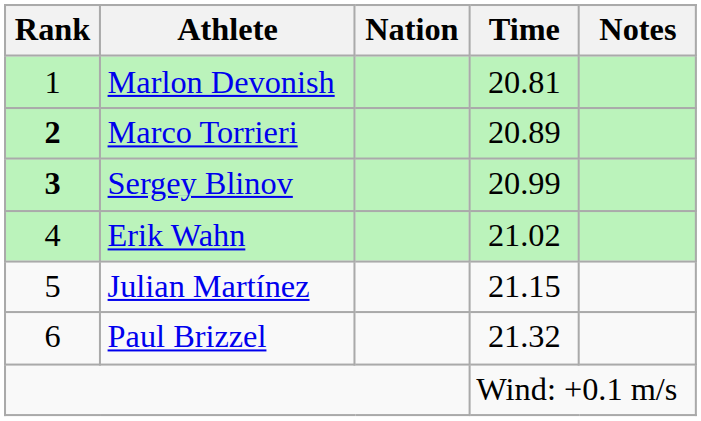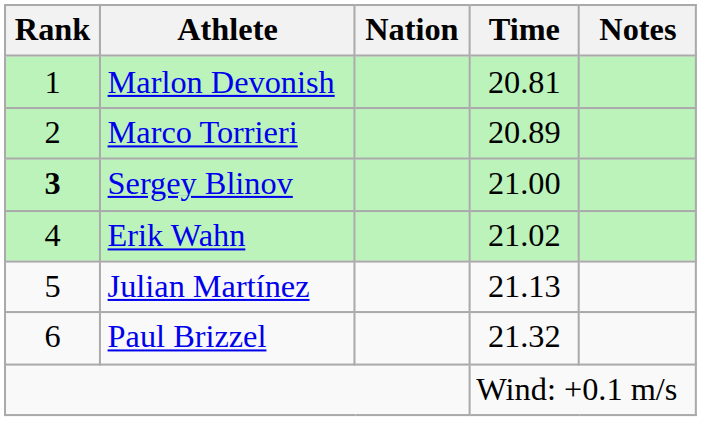 <table class="wikitable sortable" style="text-align:center;width: 55%;">
 <tr>
 <th scope="col">Rank</th>
 <th scope="col">Athlete</th>
 <th scope="col">Nation</th>
 <th scope="col">Time</th>
 <th scope="col">Notes</th>
 </tr>
 <tr bgcolor=bbf3bb>
 <td>1</td>
 <td align=left><a href='#'>Marlon Devonish</a></td>
 <td align=left></td>
 <td>20.81</td>
 <td></td>
 </tr>
 <tr bgcolor=bbf3bb>
-<td><strong>2</strong></td>
+<td>2</td>
 <td align=left><a href='#'>Marco Torrieri</a></td>
 <td align=left></td>
 <td>20.89</td>
 <td></td>
 </tr>
 <tr bgcolor=bbf3bb>
 <td><strong>3</strong></td>
 <td align=left><a href='#'>Sergey Blinov</a></td>
 <td align=left></td>
-<td>20.99</td>
+<td>21.00</td>
 <td></td>
 </tr>
 <tr bgcolor=bbf3bb>
 <td>4</td>
 <td align=left><a href='#'>Erik Wahn</a></td>
 <td align=left></td>
 <td>21.02</td>
 <td></td>
 </tr>
 <tr>
 <td>5</td>
 <td align=left><a href='#'>Julian Martínez</a></td>
 <td align=left></td>
-<td>21.15</td>
+<td>21.13</td>
 <td></td>
 </tr>
 <tr>
 <td>6</td>
 <td align=left><a href='#'>Paul Brizzel</a></td>
 <td align=left></td>
 <td>21.32</td>
 <td></td>
 </tr>
 <tr class="sortbottom">
 <td colspan="3"></td>
 <td colspan="2" style="text-align:left;">Wind: +0.1 m/s</td>
 </tr>
 </table>
